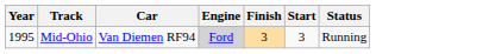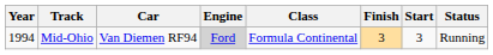 <table class="wikitable" style="text-align:center; font-size:90%">
 <tr>
 <th>Year</th>
 <th>Track</th>
 <th>Car</th>
 <th>Engine</th>
+<th>Class</th>
 <th>Finish</th>
 <th>Start</th>
 <th>Status</th>
 </tr>
 <tr>
-<td>1995</td>
+<td>1994</td>
 <td><a href='#'>Mid-Ohio</a></td>
 <td><a href='#'>Van Diemen</a> RF94</td>
 <td style="background: lightgrey;"><a href='#'>Ford</a></td>
+<td><a href='#'>Formula Continental</a></td>
 <td style="background:#FFDF9F;">3</td>
 <td>3</td>
 <td>Running</td>
 </tr>
 </table>
